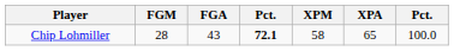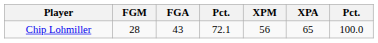 <table class="wikitable" style="text-align:center">
 <tr>
 <th width="20%">Player</th>
 <th width="8%">FGM</th>
 <th width="8%">FGA</th>
 <th width="8%">Pct.</th>
 <th width="8%">XPM</th>
 <th width="8%">XPA</th>
 <th width="8%">Pct.</th>
 </tr>
 <tr>
 <td><a href='#'>Chip Lohmiller</a></td>
 <td>28</td>
 <td>43</td>
-<td><strong>72.1</strong></td>
-<td>58</td>
+<td>72.1</td>
+<td>56</td>
 <td>65</td>
 <td>100.0</td>
 </tr>
 </table>
